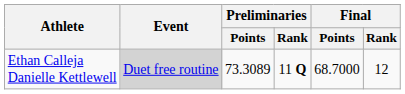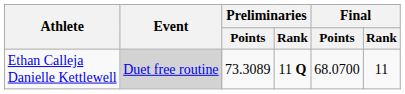 <table class=wikitable style="font-size:90%">
 <tr>
 <th rowspan="2">Athlete</th>
 <th rowspan="2">Event</th>
 <th colspan="2">Preliminaries</th>
 <th colspan="2">Final</th>
 </tr>
 <tr style="font-size:95%">
 <th>Points</th>
 <th>Rank</th>
 <th>Points</th>
 <th>Rank</th>
 </tr>
 <tr align=center>
 <td align=left><a href='#'>Ethan Calleja</a><br><a href='#'>Danielle Kettlewell</a></td>
 <td align=left style="background: lightgrey;"><a href='#'>Duet free routine</a></td>
 <td>73.3089</td>
 <td>11 <strong>Q</strong></td>
-<td>68.7000</td>
-<td>12</td>
+<td>68.0700</td>
+<td>11</td>
 </tr>
 </table>
